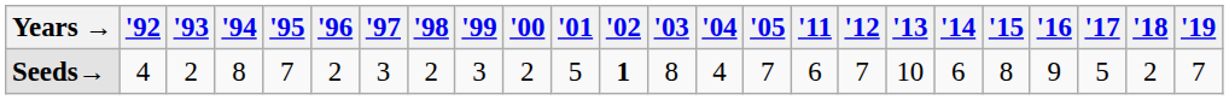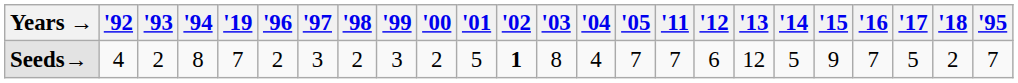 <table class="wikitable">
 <tr>
 <th>Years →</th>
 <th><a href='#'>'92</a></th>
 <th><a href='#'>'93</a></th>
 <th><a href='#'>'94</a></th>
-<th><a href='#'>'95</a></th>
+<th><a href='#'>'19</a></th>
 <th><a href='#'>'96</a></th>
 <th><a href='#'>'97</a></th>
 <th><a href='#'>'98</a></th>
 <th><a href='#'>'99</a></th>
 <th><a href='#'>'00</a></th>
 <th><a href='#'>'01</a></th>
 <th><a href='#'>'02</a></th>
 <th><a href='#'>'03</a></th>
 <th><a href='#'>'04</a></th>
 <th><a href='#'>'05</a></th>
 <th><a href='#'>'11</a></th>
 <th><a href='#'>'12</a></th>
 <th><a href='#'>'13</a></th>
 <th><a href='#'>'14</a></th>
 <th><a href='#'>'15</a></th>
 <th><a href='#'>'16</a></th>
 <th><a href='#'>'17</a></th>
 <th><a href='#'>'18</a></th>
-<th><a href='#'>'19</a></th>
+<th><a href='#'>'95</a></th>
 </tr>
 <tr align=center>
 <td style="text-align:left; background:#e3e3e3;"><strong>Seeds→</strong></td>
 <td>4</td>
 <td>2</td>
 <td>8</td>
 <td>7</td>
 <td>2</td>
 <td>3</td>
 <td>2</td>
 <td>3</td>
 <td>2</td>
 <td>5</td>
 <td><strong>1</strong></td>
 <td>8</td>
 <td>4</td>
 <td>7</td>
+<td>7</td>
 <td>6</td>
+<td>12</td>
+<td>5</td>
+<td>9</td>
 <td>7</td>
-<td>10</td>
-<td>6</td>
-<td>8</td>
-<td>9</td>
 <td>5</td>
 <td>2</td>
 <td>7</td>
 </tr>
 </table>
